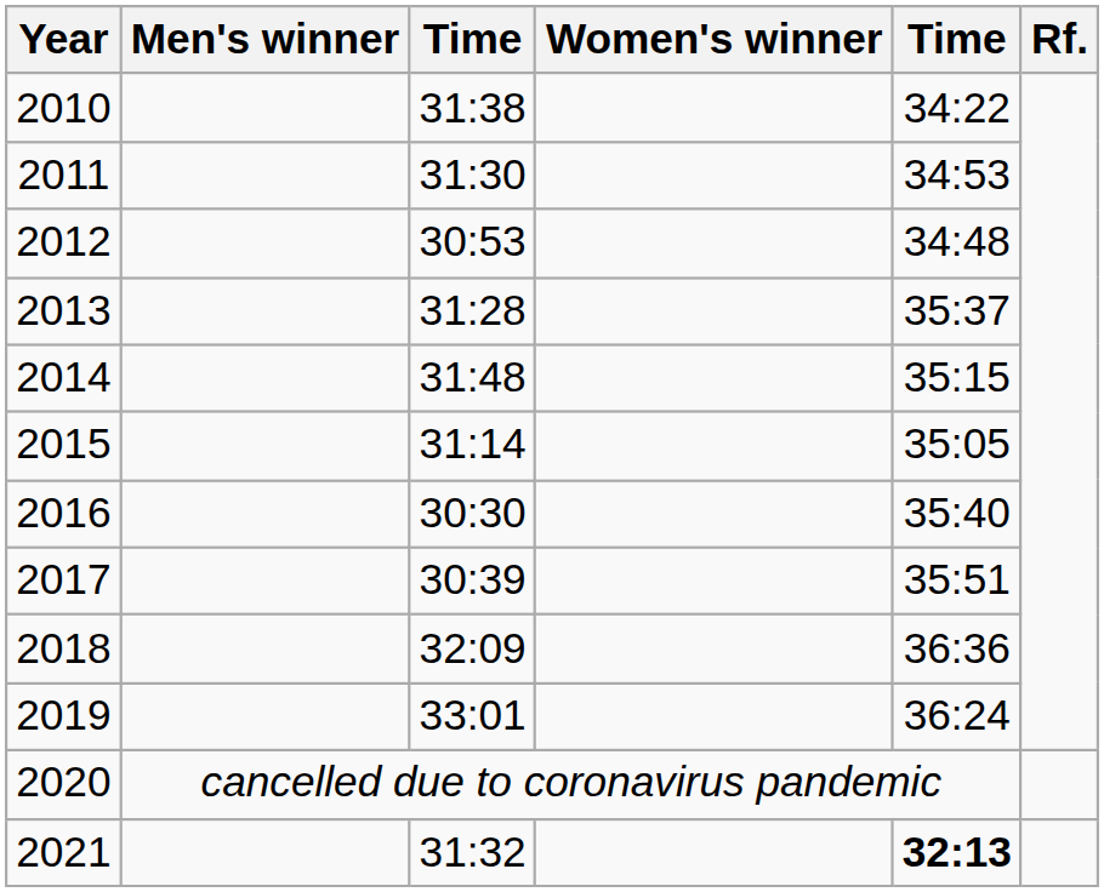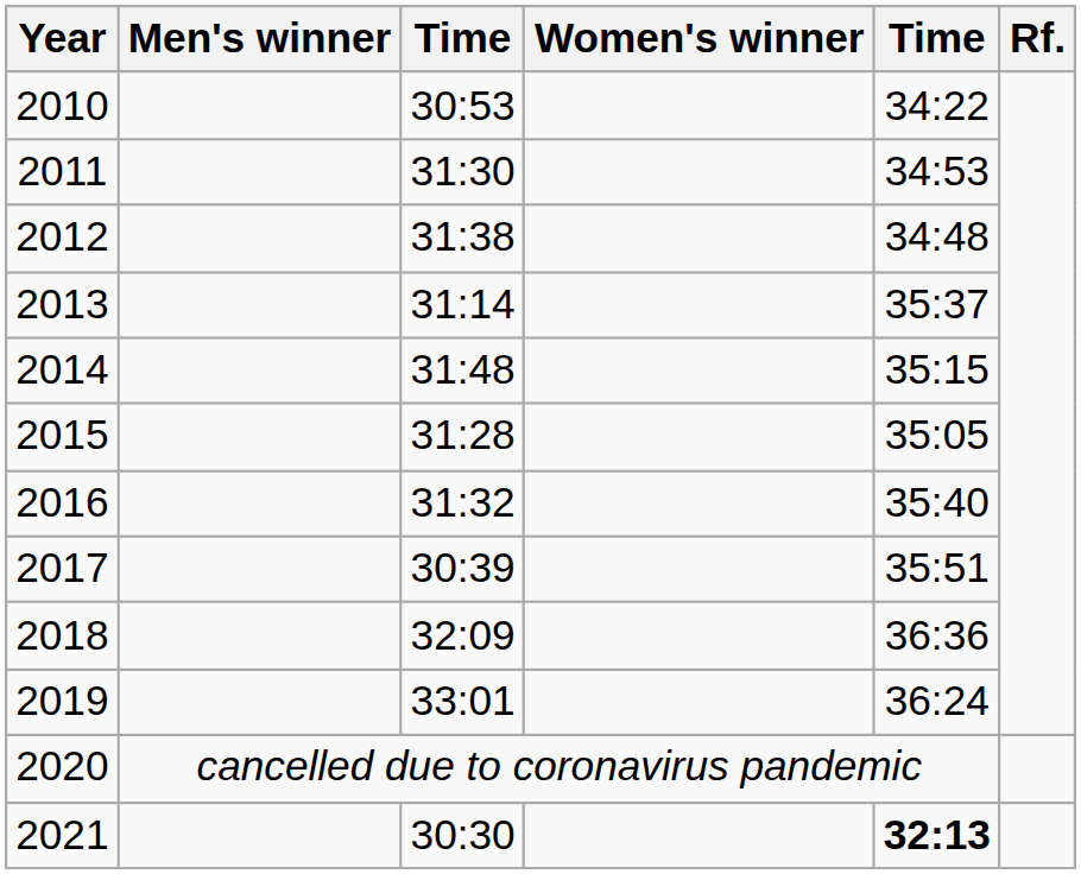 <table class="wikitable sortable" style="text-align:center">
 <tr>
 <th>Year</th>
 <th>Men's winner</th>
 <th>Time</th>
 <th>Women's winner</th>
 <th>Time</th>
 <th class="unsortable">Rf.</th>
 </tr>
 <tr>
 <td>2010</td>
 <td align="left"></td>
-<td>31:38</td>
+<td>30:53</td>
 <td align=left></td>
 <td>34:22</td>
 </tr>
 <tr>
 <td>2011</td>
 <td align="left"></td>
 <td>31:30</td>
 <td align=left></td>
 <td>34:53</td>
 </tr>
 <tr>
 <td>2012</td>
 <td align="left"></td>
-<td>30:53</td>
+<td>31:38</td>
 <td align=left></td>
 <td>34:48</td>
 </tr>
 <tr>
 <td>2013</td>
 <td align="left"></td>
-<td>31:28</td>
+<td>31:14</td>
 <td align=left></td>
 <td>35:37</td>
 </tr>
 <tr>
 <td>2014</td>
 <td align="left"></td>
 <td>31:48</td>
 <td align=left></td>
 <td>35:15</td>
 </tr>
 <tr>
 <td>2015</td>
 <td align="left"></td>
-<td>31:14</td>
+<td>31:28</td>
 <td align=left></td>
 <td>35:05</td>
 </tr>
 <tr>
 <td>2016</td>
 <td align="left"></td>
-<td>30:30 </td>
+<td>31:32</td>
 <td align=left></td>
 <td>35:40</td>
 </tr>
 <tr>
 <td>2017</td>
 <td align="left"></td>
 <td>30:39</td>
 <td align=left></td>
 <td>35:51</td>
 </tr>
 <tr>
 <td>2018</td>
 <td align="left"></td>
 <td>32:09</td>
 <td align=left></td>
 <td>36:36</td>
 </tr>
 <tr>
 <td>2019</td>
 <td align="left"></td>
 <td>33:01</td>
 <td align=left></td>
 <td>36:24</td>
 </tr>
 <tr>
 <td>2020</td>
 <td colspan="4" align="center" data-sort-value=""><em>cancelled due to coronavirus pandemic</em></td>
 <td></td>
 </tr>
 <tr>
 <td>2021</td>
 <td align="left"></td>
-<td>31:32</td>
+<td>30:30 </td>
 <td align="left"></td>
 <td><strong>32:13 </strong></td>
 <td></td>
 </tr>
 </table>
